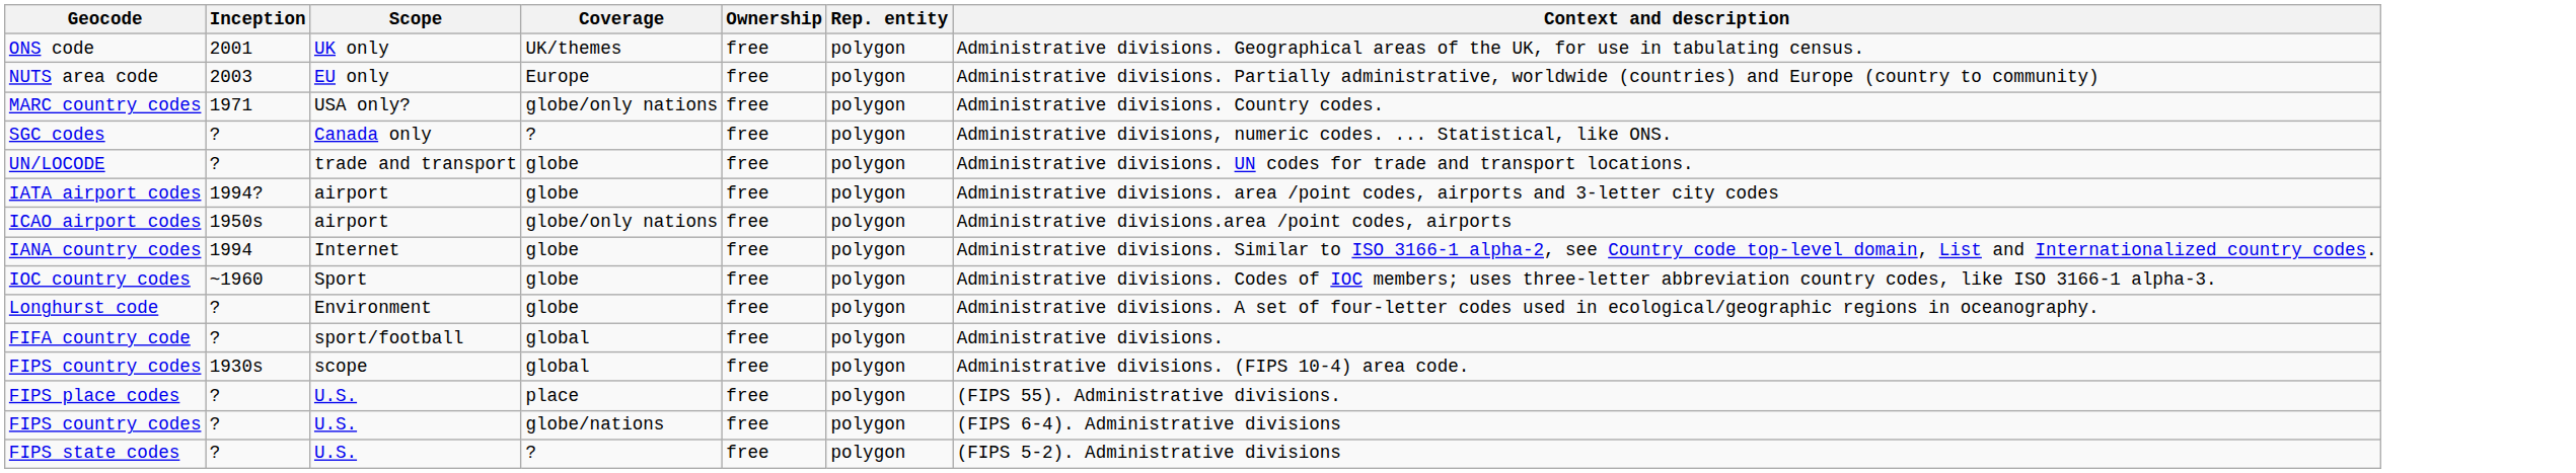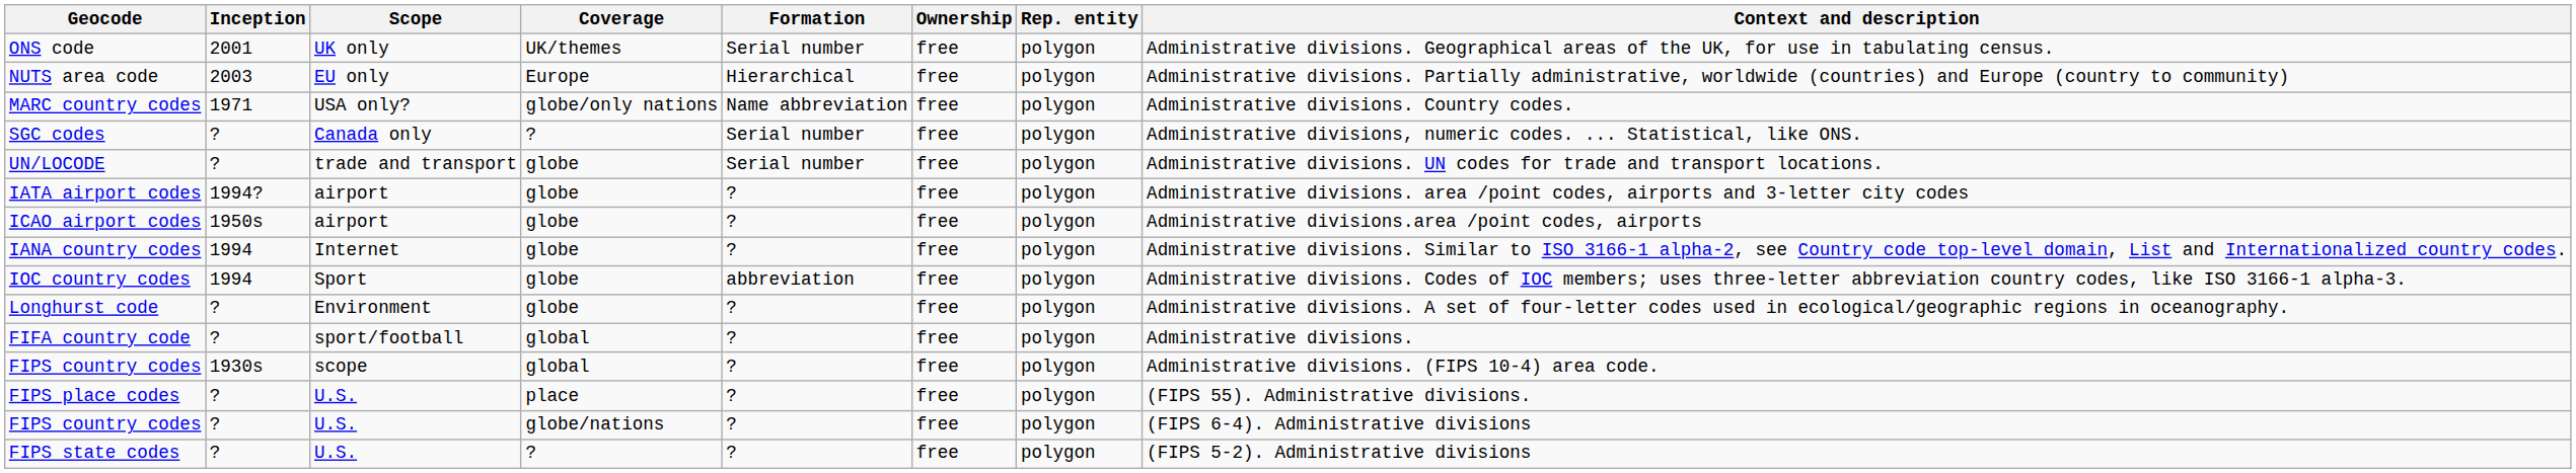 <table class="wikitable"|>
 <tr>
 <th>Geocode</th>
 <th>Inception</th>
 <th>Scope</th>
 <th>Coverage</th>
+<th>Formation</th>
 <th>Ownership</th>
 <th>Rep. entity</th>
 <th>Context and description</th>
 </tr>
 <tr>
 <td><a href='#'>ONS</a> code</td>
 <td>2001</td>
 <td><a href='#'>UK</a> only</td>
 <td>UK/themes</td>
+<td>Serial number</td>
 <td>free</td>
 <td>polygon</td>
 <td>Administrative divisions. Geographical areas of the UK, for use in tabulating census.</td>
 </tr>
 <tr>
 <td><a href='#'>NUTS</a> area code</td>
 <td>2003</td>
 <td><a href='#'>EU</a> only</td>
 <td>Europe</td>
+<td>Hierarchical</td>
 <td>free</td>
 <td>polygon</td>
 <td>Administrative divisions. Partially administrative, worldwide (countries) and Europe (country to community)</td>
 </tr>
 <tr>
 <td><a href='#'>MARC country codes</a></td>
 <td>1971</td>
 <td>USA only?</td>
 <td>globe/only nations</td>
+<td>Name abbreviation</td>
 <td>free</td>
 <td>polygon</td>
 <td>Administrative divisions. Country codes.</td>
 </tr>
 <tr>
 <td><a href='#'>SGC codes</a></td>
 <td>?</td>
 <td><a href='#'>Canada</a> only</td>
 <td>?</td>
+<td>Serial number</td>
 <td>free</td>
 <td>polygon</td>
 <td>Administrative divisions, numeric codes. ... Statistical, like ONS.</td>
 </tr>
 <tr>
 <td><a href='#'>UN/LOCODE</a></td>
 <td>?</td>
 <td>trade and transport</td>
 <td>globe</td>
+<td>Serial number</td>
 <td>free</td>
 <td>polygon</td>
 <td>Administrative divisions. <a href='#'>UN</a> codes for trade and transport locations.</td>
 </tr>
 <tr>
 <td><a href='#'>IATA airport codes</a></td>
 <td>1994?</td>
 <td>airport</td>
 <td>globe</td>
+<td>?</td>
 <td>free</td>
 <td>polygon</td>
 <td>Administrative divisions. area /point codes, airports and 3-letter city codes</td>
 </tr>
 <tr>
 <td><a href='#'>ICAO airport codes</a></td>
 <td>1950s</td>
 <td>airport</td>
-<td>globe/only nations</td>
+<td>globe</td>
+<td>?</td>
 <td>free</td>
 <td>polygon</td>
 <td>Administrative divisions.area /point codes, airports</td>
 </tr>
 <tr>
 <td><a href='#'>IANA country codes</a></td>
 <td>1994</td>
 <td>Internet</td>
 <td>globe</td>
+<td>?</td>
 <td>free</td>
 <td>polygon</td>
 <td>Administrative divisions. Similar to <a href='#'>ISO 3166-1 alpha-2</a>, see <a href='#'>Country code top-level domain</a>, <a href='#'>List</a> and <a href='#'>Internationalized country codes</a>.</td>
 </tr>
 <tr>
 <td><a href='#'>IOC country codes</a></td>
-<td>~1960</td>
+<td>1994</td>
 <td>Sport</td>
 <td>globe</td>
+<td>abbreviation</td>
 <td>free</td>
 <td>polygon</td>
 <td>Administrative divisions. Codes of <a href='#'>IOC</a> members; uses three-letter abbreviation country codes, like ISO 3166-1 alpha-3.</td>
 </tr>
 <tr>
 <td><a href='#'>Longhurst code</a></td>
 <td>?</td>
 <td>Environment</td>
 <td>globe</td>
+<td>?</td>
 <td>free</td>
 <td>polygon</td>
 <td>Administrative divisions. A set of four-letter codes used in ecological/geographic regions in oceanography.</td>
 </tr>
 <tr>
 <td><a href='#'>FIFA country code</a></td>
 <td>?</td>
 <td>sport/football</td>
 <td>global</td>
+<td>?</td>
 <td>free</td>
 <td>polygon</td>
 <td>Administrative divisions.</td>
 </tr>
 <tr>
 <td><a href='#'>FIPS country codes</a></td>
 <td>1930s</td>
 <td>scope</td>
 <td>global</td>
+<td>?</td>
 <td>free</td>
 <td>polygon</td>
 <td>Administrative divisions. (FIPS 10-4) area code.</td>
 </tr>
 <tr>
 <td><a href='#'>FIPS place codes</a></td>
 <td>?</td>
 <td><a href='#'>U.S.</a></td>
 <td>place</td>
+<td>?</td>
 <td>free</td>
 <td>polygon</td>
 <td>(FIPS 55). Administrative divisions.</td>
 </tr>
 <tr>
 <td><a href='#'>FIPS country codes</a></td>
 <td>?</td>
 <td><a href='#'>U.S.</a></td>
 <td>globe/nations</td>
+<td>?</td>
 <td>free</td>
 <td>polygon</td>
 <td>(FIPS 6-4). Administrative divisions</td>
 </tr>
 <tr>
 <td><a href='#'>FIPS state codes</a></td>
 <td>?</td>
 <td><a href='#'>U.S.</a></td>
 <td>?</td>
+<td>?</td>
 <td>free</td>
 <td>polygon</td>
 <td>(FIPS 5-2). Administrative divisions</td>
 </tr>
 </table>
